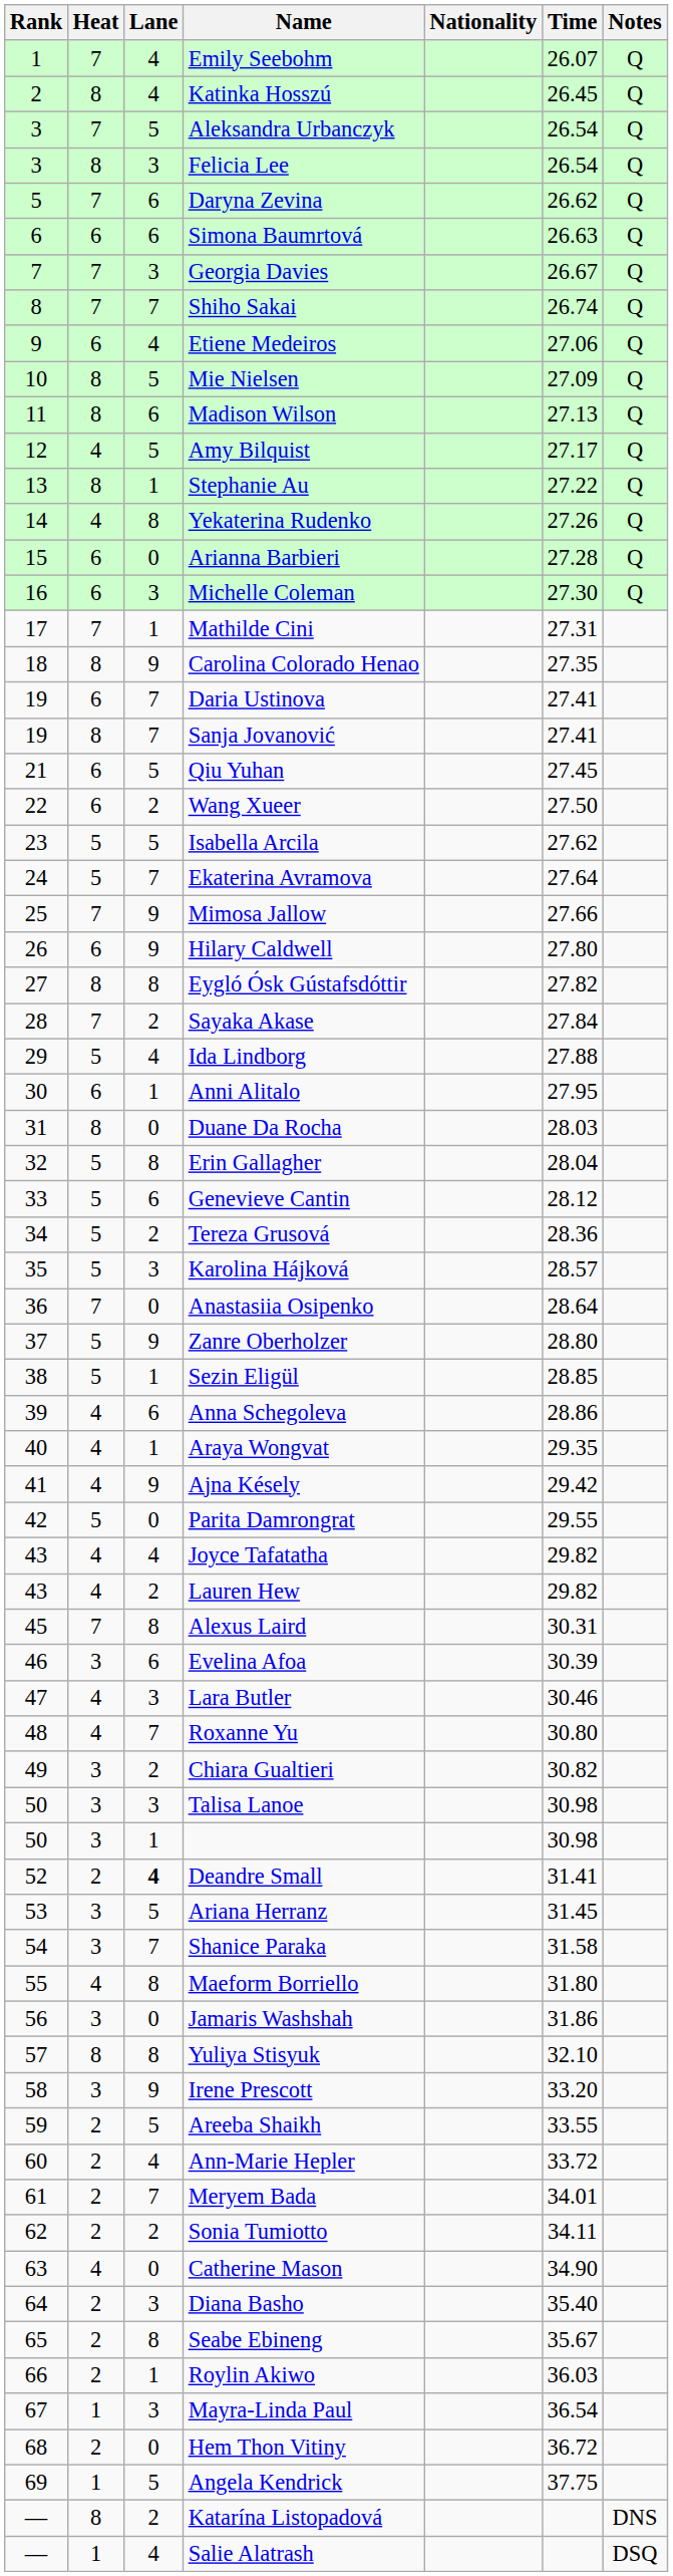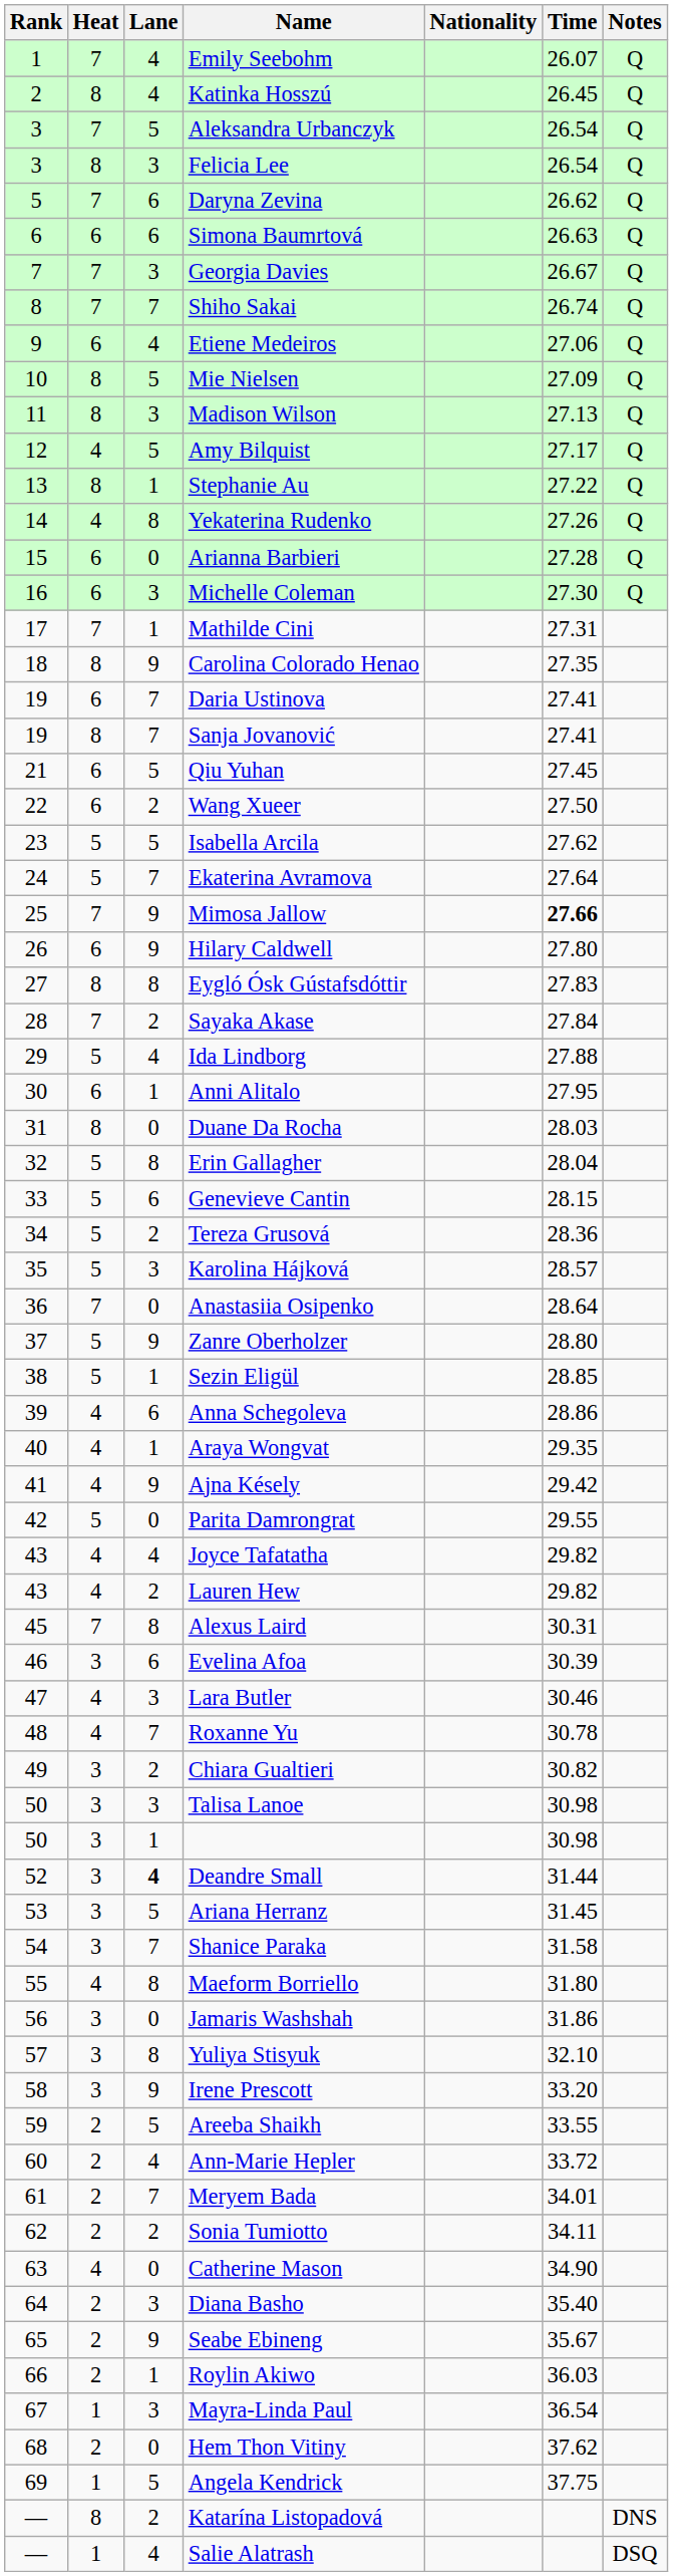 <table class="wikitable sortable" style="text-align:center">
 <tr>
 <th>Rank</th>
 <th>Heat</th>
 <th>Lane</th>
 <th>Name</th>
 <th>Nationality</th>
 <th>Time</th>
 <th>Notes</th>
 </tr>
 <tr bgcolor=ccffcc>
 <td>1</td>
 <td>7</td>
 <td>4</td>
 <td align=left><a href='#'>Emily Seebohm</a></td>
 <td align=left></td>
 <td>26.07</td>
 <td>Q</td>
 </tr>
 <tr bgcolor=ccffcc>
 <td>2</td>
 <td>8</td>
 <td>4</td>
 <td align=left><a href='#'>Katinka Hosszú</a></td>
 <td align=left></td>
 <td>26.45</td>
 <td>Q</td>
 </tr>
 <tr bgcolor=ccffcc>
 <td>3</td>
 <td>7</td>
 <td>5</td>
 <td align=left><a href='#'>Aleksandra Urbanczyk</a></td>
 <td align=left></td>
 <td>26.54</td>
 <td>Q</td>
 </tr>
 <tr bgcolor=ccffcc>
 <td>3</td>
 <td>8</td>
 <td>3</td>
 <td align=left><a href='#'>Felicia Lee</a></td>
 <td align=left></td>
 <td>26.54</td>
 <td>Q</td>
 </tr>
 <tr bgcolor=ccffcc>
 <td>5</td>
 <td>7</td>
 <td>6</td>
 <td align=left><a href='#'>Daryna Zevina</a></td>
 <td align=left></td>
 <td>26.62</td>
 <td>Q</td>
 </tr>
 <tr bgcolor=ccffcc>
 <td>6</td>
 <td>6</td>
 <td>6</td>
 <td align=left><a href='#'>Simona Baumrtová</a></td>
 <td align=left></td>
 <td>26.63</td>
 <td>Q</td>
 </tr>
 <tr bgcolor=ccffcc>
 <td>7</td>
 <td>7</td>
 <td>3</td>
 <td align=left><a href='#'>Georgia Davies</a></td>
 <td align=left></td>
 <td>26.67</td>
 <td>Q</td>
 </tr>
 <tr bgcolor=ccffcc>
 <td>8</td>
 <td>7</td>
 <td>7</td>
 <td align=left><a href='#'>Shiho Sakai</a></td>
 <td align=left></td>
 <td>26.74</td>
 <td>Q</td>
 </tr>
 <tr bgcolor=ccffcc>
 <td>9</td>
 <td>6</td>
 <td>4</td>
 <td align=left><a href='#'>Etiene Medeiros</a></td>
 <td align=left></td>
 <td>27.06</td>
 <td>Q</td>
 </tr>
 <tr bgcolor=ccffcc>
 <td>10</td>
 <td>8</td>
 <td>5</td>
 <td align=left><a href='#'>Mie Nielsen</a></td>
 <td align=left></td>
 <td>27.09</td>
 <td>Q</td>
 </tr>
 <tr bgcolor=ccffcc>
 <td>11</td>
 <td>8</td>
-<td>6</td>
+<td>3</td>
 <td align=left><a href='#'>Madison Wilson</a></td>
 <td align=left></td>
 <td>27.13</td>
 <td>Q</td>
 </tr>
 <tr bgcolor=ccffcc>
 <td>12</td>
 <td>4</td>
 <td>5</td>
 <td align=left><a href='#'>Amy Bilquist</a></td>
 <td align=left></td>
 <td>27.17</td>
 <td>Q</td>
 </tr>
 <tr bgcolor=ccffcc>
 <td>13</td>
 <td>8</td>
 <td>1</td>
 <td align=left><a href='#'>Stephanie Au</a></td>
 <td align=left></td>
 <td>27.22</td>
 <td>Q</td>
 </tr>
 <tr bgcolor=ccffcc>
 <td>14</td>
 <td>4</td>
 <td>8</td>
 <td align=left><a href='#'>Yekaterina Rudenko</a></td>
 <td align=left></td>
 <td>27.26</td>
 <td>Q</td>
 </tr>
 <tr bgcolor=ccffcc>
 <td>15</td>
 <td>6</td>
 <td>0</td>
 <td align=left><a href='#'>Arianna Barbieri</a></td>
 <td align=left></td>
 <td>27.28</td>
 <td>Q</td>
 </tr>
 <tr bgcolor=ccffcc>
 <td>16</td>
 <td>6</td>
 <td>3</td>
 <td align=left><a href='#'>Michelle Coleman</a></td>
 <td align=left></td>
 <td>27.30</td>
 <td>Q</td>
 </tr>
 <tr>
 <td>17</td>
 <td>7</td>
 <td>1</td>
 <td align=left><a href='#'>Mathilde Cini</a></td>
 <td align=left></td>
 <td>27.31</td>
 <td></td>
 </tr>
 <tr>
 <td>18</td>
 <td>8</td>
 <td>9</td>
 <td align=left><a href='#'>Carolina Colorado Henao</a></td>
 <td align=left></td>
 <td>27.35</td>
 <td></td>
 </tr>
 <tr>
 <td>19</td>
 <td>6</td>
 <td>7</td>
 <td align=left><a href='#'>Daria Ustinova</a></td>
 <td align=left></td>
 <td>27.41</td>
 <td></td>
 </tr>
 <tr>
 <td>19</td>
 <td>8</td>
 <td>7</td>
 <td align=left><a href='#'>Sanja Jovanović</a></td>
 <td align=left></td>
 <td>27.41</td>
 <td></td>
 </tr>
 <tr>
 <td>21</td>
 <td>6</td>
 <td>5</td>
 <td align=left><a href='#'>Qiu Yuhan</a></td>
 <td align=left></td>
 <td>27.45</td>
 <td></td>
 </tr>
 <tr>
 <td>22</td>
 <td>6</td>
 <td>2</td>
 <td align=left><a href='#'>Wang Xueer</a></td>
 <td align=left></td>
 <td>27.50</td>
 <td></td>
 </tr>
 <tr>
 <td>23</td>
 <td>5</td>
 <td>5</td>
 <td align=left><a href='#'>Isabella Arcila</a></td>
 <td align=left></td>
 <td>27.62</td>
 <td></td>
 </tr>
 <tr>
 <td>24</td>
 <td>5</td>
 <td>7</td>
 <td align=left><a href='#'>Ekaterina Avramova</a></td>
 <td align=left></td>
 <td>27.64</td>
 <td></td>
 </tr>
 <tr>
 <td>25</td>
 <td>7</td>
 <td>9</td>
 <td align=left><a href='#'>Mimosa Jallow</a></td>
 <td align=left></td>
-<td>27.66</td>
+<td><strong>27.66</strong></td>
 <td></td>
 </tr>
 <tr>
 <td>26</td>
 <td>6</td>
 <td>9</td>
 <td align=left><a href='#'>Hilary Caldwell</a></td>
 <td align=left></td>
 <td>27.80</td>
 <td></td>
 </tr>
 <tr>
 <td>27</td>
 <td>8</td>
 <td>8</td>
 <td align=left><a href='#'>Eygló Ósk Gústafsdóttir</a></td>
 <td align=left></td>
-<td>27.82</td>
+<td>27.83</td>
 <td></td>
 </tr>
 <tr>
 <td>28</td>
 <td>7</td>
 <td>2</td>
 <td align=left><a href='#'>Sayaka Akase</a></td>
 <td align=left></td>
 <td>27.84</td>
 <td></td>
 </tr>
 <tr>
 <td>29</td>
 <td>5</td>
 <td>4</td>
 <td align=left><a href='#'>Ida Lindborg</a></td>
 <td align=left></td>
 <td>27.88</td>
 <td></td>
 </tr>
 <tr>
 <td>30</td>
 <td>6</td>
 <td>1</td>
 <td align=left><a href='#'>Anni Alitalo</a></td>
 <td align=left></td>
 <td>27.95</td>
 <td></td>
 </tr>
 <tr>
 <td>31</td>
 <td>8</td>
 <td>0</td>
 <td align=left><a href='#'>Duane Da Rocha</a></td>
 <td align=left></td>
 <td>28.03</td>
 <td></td>
 </tr>
 <tr>
 <td>32</td>
 <td>5</td>
 <td>8</td>
 <td align=left><a href='#'>Erin Gallagher</a></td>
 <td align=left></td>
 <td>28.04</td>
 <td></td>
 </tr>
 <tr>
 <td>33</td>
 <td>5</td>
 <td>6</td>
 <td align=left><a href='#'>Genevieve Cantin</a></td>
 <td align=left></td>
-<td>28.12</td>
+<td>28.15</td>
 <td></td>
 </tr>
 <tr>
 <td>34</td>
 <td>5</td>
 <td>2</td>
 <td align=left><a href='#'>Tereza Grusová</a></td>
 <td align=left></td>
 <td>28.36</td>
 <td></td>
 </tr>
 <tr>
 <td>35</td>
 <td>5</td>
 <td>3</td>
 <td align=left><a href='#'>Karolina Hájková</a></td>
 <td align=left></td>
 <td>28.57</td>
 <td></td>
 </tr>
 <tr>
 <td>36</td>
 <td>7</td>
 <td>0</td>
 <td align=left><a href='#'>Anastasiia Osipenko</a></td>
 <td align=left></td>
 <td>28.64</td>
 <td></td>
 </tr>
 <tr>
 <td>37</td>
 <td>5</td>
 <td>9</td>
 <td align=left><a href='#'>Zanre Oberholzer</a></td>
 <td align=left></td>
 <td>28.80</td>
 <td></td>
 </tr>
 <tr>
 <td>38</td>
 <td>5</td>
 <td>1</td>
 <td align=left><a href='#'>Sezin Eligül</a></td>
 <td align=left></td>
 <td>28.85</td>
 <td></td>
 </tr>
 <tr>
 <td>39</td>
 <td>4</td>
 <td>6</td>
 <td align=left><a href='#'>Anna Schegoleva</a></td>
 <td align=left></td>
 <td>28.86</td>
 <td></td>
 </tr>
 <tr>
 <td>40</td>
 <td>4</td>
 <td>1</td>
 <td align=left><a href='#'>Araya Wongvat</a></td>
 <td align=left></td>
 <td>29.35</td>
 <td></td>
 </tr>
 <tr>
 <td>41</td>
 <td>4</td>
 <td>9</td>
 <td align=left><a href='#'>Ajna Késely</a></td>
 <td align=left></td>
 <td>29.42</td>
 <td></td>
 </tr>
 <tr>
 <td>42</td>
 <td>5</td>
 <td>0</td>
 <td align=left><a href='#'>Parita Damrongrat</a></td>
 <td align=left></td>
 <td>29.55</td>
 <td></td>
 </tr>
 <tr>
 <td>43</td>
 <td>4</td>
 <td>4</td>
 <td align=left><a href='#'>Joyce Tafatatha</a></td>
 <td align=left></td>
 <td>29.82</td>
 <td></td>
 </tr>
 <tr>
 <td>43</td>
 <td>4</td>
 <td>2</td>
 <td align=left><a href='#'>Lauren Hew</a></td>
 <td align=left></td>
 <td>29.82</td>
 <td></td>
 </tr>
 <tr>
 <td>45</td>
 <td>7</td>
 <td>8</td>
 <td align=left><a href='#'>Alexus Laird</a></td>
 <td align=left></td>
 <td>30.31</td>
 <td></td>
 </tr>
 <tr>
 <td>46</td>
 <td>3</td>
 <td>6</td>
 <td align=left><a href='#'>Evelina Afoa</a></td>
 <td align=left></td>
 <td>30.39</td>
 <td></td>
 </tr>
 <tr>
 <td>47</td>
 <td>4</td>
 <td>3</td>
 <td align=left><a href='#'>Lara Butler</a></td>
 <td align=left></td>
 <td>30.46</td>
 <td></td>
 </tr>
 <tr>
 <td>48</td>
 <td>4</td>
 <td>7</td>
 <td align=left><a href='#'>Roxanne Yu</a></td>
 <td align=left></td>
-<td>30.80</td>
+<td>30.78</td>
 <td></td>
 </tr>
 <tr>
 <td>49</td>
 <td>3</td>
 <td>2</td>
 <td align=left><a href='#'>Chiara Gualtieri</a></td>
 <td align=left></td>
 <td>30.82</td>
 <td></td>
 </tr>
 <tr>
 <td>50</td>
 <td>3</td>
 <td>3</td>
 <td align=left><a href='#'>Talisa Lanoe</a></td>
 <td align=left></td>
 <td>30.98</td>
 <td></td>
 </tr>
 <tr>
 <td>50</td>
 <td>3</td>
 <td>1</td>
 <td align=left></td>
 <td align=left></td>
 <td>30.98</td>
 <td></td>
 </tr>
 <tr>
 <td>52</td>
-<td>2</td>
+<td>3</td>
 <td><strong>4</strong></td>
 <td align=left><a href='#'>Deandre Small</a></td>
 <td align=left></td>
-<td>31.41</td>
+<td>31.44</td>
 <td></td>
 </tr>
 <tr>
 <td>53</td>
 <td>3</td>
 <td>5</td>
 <td align=left><a href='#'>Ariana Herranz</a></td>
 <td align=left></td>
 <td>31.45</td>
 <td></td>
 </tr>
 <tr>
 <td>54</td>
 <td>3</td>
 <td>7</td>
 <td align=left><a href='#'>Shanice Paraka</a></td>
 <td align=left></td>
 <td>31.58</td>
 <td></td>
 </tr>
 <tr>
 <td>55</td>
 <td>4</td>
 <td>8</td>
 <td align=left><a href='#'>Maeform Borriello</a></td>
 <td align=left></td>
 <td>31.80</td>
 <td></td>
 </tr>
 <tr>
 <td>56</td>
 <td>3</td>
 <td>0</td>
 <td align=left><a href='#'>Jamaris Washshah</a></td>
 <td align=left></td>
 <td>31.86</td>
 <td></td>
 </tr>
 <tr>
 <td>57</td>
-<td>8</td>
+<td>3</td>
 <td>8</td>
 <td align=left><a href='#'>Yuliya Stisyuk</a></td>
 <td align=left></td>
 <td>32.10</td>
 <td></td>
 </tr>
 <tr>
 <td>58</td>
 <td>3</td>
 <td>9</td>
 <td align=left><a href='#'>Irene Prescott</a></td>
 <td align=left></td>
 <td>33.20</td>
 <td></td>
 </tr>
 <tr>
 <td>59</td>
 <td>2</td>
 <td>5</td>
 <td align=left><a href='#'>Areeba Shaikh</a></td>
 <td align=left></td>
 <td>33.55</td>
 <td></td>
 </tr>
 <tr>
 <td>60</td>
 <td>2</td>
 <td>4</td>
 <td align=left><a href='#'>Ann-Marie Hepler</a></td>
 <td align=left></td>
 <td>33.72</td>
 <td></td>
 </tr>
 <tr>
 <td>61</td>
 <td>2</td>
 <td>7</td>
 <td align=left><a href='#'>Meryem Bada</a></td>
 <td align=left></td>
 <td>34.01</td>
 <td></td>
 </tr>
 <tr>
 <td>62</td>
 <td>2</td>
 <td>2</td>
 <td align=left><a href='#'>Sonia Tumiotto</a></td>
 <td align=left></td>
 <td>34.11</td>
 <td></td>
 </tr>
 <tr>
 <td>63</td>
 <td>4</td>
 <td>0</td>
 <td align=left><a href='#'>Catherine Mason</a></td>
 <td align=left></td>
 <td>34.90</td>
 <td></td>
 </tr>
 <tr>
 <td>64</td>
 <td>2</td>
 <td>3</td>
 <td align=left><a href='#'>Diana Basho</a></td>
 <td align=left></td>
 <td>35.40</td>
 <td></td>
 </tr>
 <tr>
 <td>65</td>
 <td>2</td>
-<td>8</td>
+<td>9</td>
 <td align=left><a href='#'>Seabe Ebineng</a></td>
 <td align=left></td>
 <td>35.67</td>
 <td></td>
 </tr>
 <tr>
 <td>66</td>
 <td>2</td>
 <td>1</td>
 <td align=left><a href='#'>Roylin Akiwo</a></td>
 <td align=left></td>
 <td>36.03</td>
 <td></td>
 </tr>
 <tr>
 <td>67</td>
 <td>1</td>
 <td>3</td>
 <td align=left><a href='#'>Mayra-Linda Paul</a></td>
 <td align=left></td>
 <td>36.54</td>
 <td></td>
 </tr>
 <tr>
 <td>68</td>
 <td>2</td>
 <td>0</td>
 <td align=left><a href='#'>Hem Thon Vitiny</a></td>
 <td align=left></td>
-<td>36.72</td>
+<td>37.62</td>
 <td></td>
 </tr>
 <tr>
 <td>69</td>
 <td>1</td>
 <td>5</td>
 <td align=left><a href='#'>Angela Kendrick</a></td>
 <td align=left></td>
 <td>37.75</td>
 <td></td>
 </tr>
 <tr>
 <td>—</td>
 <td>8</td>
 <td>2</td>
 <td align=left><a href='#'>Katarína Listopadová</a></td>
 <td align=left></td>
 <td></td>
 <td>DNS</td>
 </tr>
 <tr>
 <td>—</td>
 <td>1</td>
 <td>4</td>
 <td align=left><a href='#'>Salie Alatrash</a></td>
 <td align=left></td>
 <td></td>
 <td>DSQ</td>
 </tr>
 </table>
